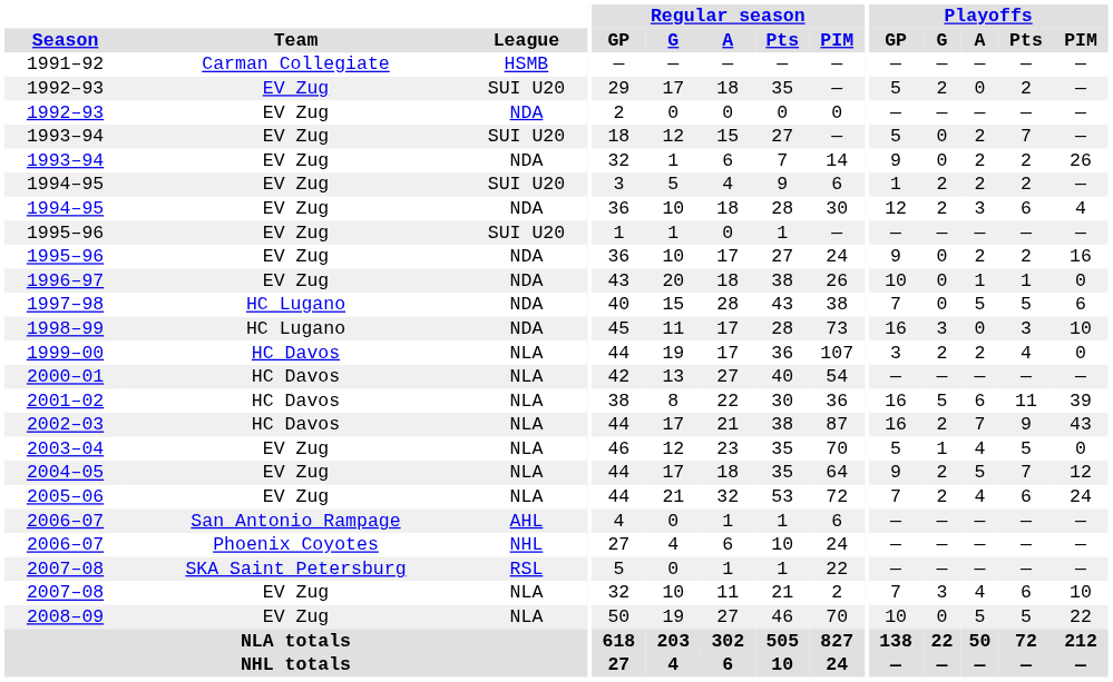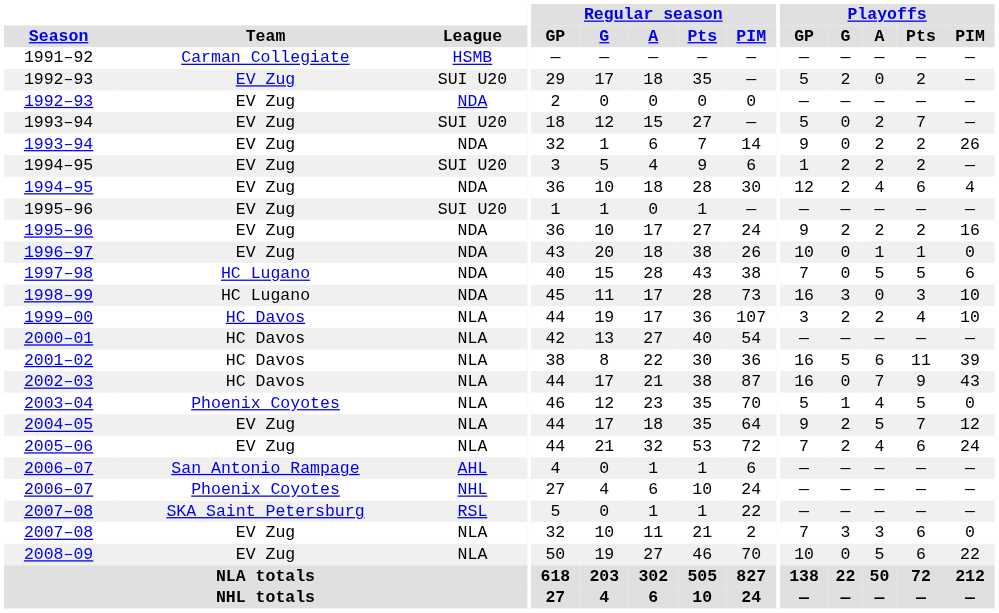 <table border="0" cellpadding="1" cellspacing="0" style="text-align:center; width:60em">
 <tr bgcolor="#e0e0e0">
 <th colspan="3" bgcolor="#ffffff"></th>
 <th rowspan="100" bgcolor="#ffffff"></th>
 <th colspan="5"><a href='#'>Regular season</a></th>
 <th rowspan="100" bgcolor="#ffffff"></th>
 <th colspan="5"><a href='#'>Playoffs</a></th>
 </tr>
 <tr bgcolor="#e0e0e0">
 <th><a href='#'>Season</a></th>
 <th>Team</th>
 <th>League</th>
 <th>GP</th>
 <th><a href='#'>G</a></th>
 <th><a href='#'>A</a></th>
 <th><a href='#'>Pts</a></th>
 <th><a href='#'>PIM</a></th>
 <th>GP</th>
 <th>G</th>
 <th>A</th>
 <th>Pts</th>
 <th>PIM</th>
 </tr>
 <tr>
 <td>1991–92</td>
 <td><a href='#'>Carman Collegiate</a></td>
 <td><a href='#'>HSMB</a></td>
 <td>—</td>
 <td>—</td>
 <td>—</td>
 <td>—</td>
 <td>—</td>
 <td>—</td>
 <td>—</td>
 <td>—</td>
 <td>—</td>
 <td>—</td>
 </tr>
 <tr bgcolor="#f0f0f0">
 <td>1992–93</td>
 <td><a href='#'>EV Zug</a></td>
 <td>SUI U20</td>
 <td>29</td>
 <td>17</td>
 <td>18</td>
 <td>35</td>
 <td>—</td>
 <td>5</td>
 <td>2</td>
 <td>0</td>
 <td>2</td>
 <td>—</td>
 </tr>
 <tr>
 <td><a href='#'>1992–93</a></td>
 <td>EV Zug</td>
 <td><a href='#'>NDA</a></td>
 <td>2</td>
 <td>0</td>
 <td>0</td>
 <td>0</td>
 <td>0</td>
 <td>—</td>
 <td>—</td>
 <td>—</td>
 <td>—</td>
 <td>—</td>
 </tr>
 <tr bgcolor="#f0f0f0">
 <td>1993–94</td>
 <td>EV Zug</td>
 <td>SUI U20</td>
 <td>18</td>
 <td>12</td>
 <td>15</td>
 <td>27</td>
 <td>—</td>
 <td>5</td>
 <td>0</td>
 <td>2</td>
 <td>7</td>
 <td>—</td>
 </tr>
 <tr>
 <td><a href='#'>1993–94</a></td>
 <td>EV Zug</td>
 <td>NDA</td>
 <td>32</td>
 <td>1</td>
 <td>6</td>
 <td>7</td>
 <td>14</td>
 <td>9</td>
 <td>0</td>
 <td>2</td>
 <td>2</td>
 <td>26</td>
 </tr>
 <tr bgcolor="#f0f0f0">
 <td>1994–95</td>
 <td>EV Zug</td>
 <td>SUI U20</td>
 <td>3</td>
 <td>5</td>
 <td>4</td>
 <td>9</td>
 <td>6</td>
 <td>1</td>
 <td>2</td>
 <td>2</td>
 <td>2</td>
 <td>—</td>
 </tr>
 <tr>
 <td><a href='#'>1994–95</a></td>
 <td>EV Zug</td>
 <td>NDA</td>
 <td>36</td>
 <td>10</td>
 <td>18</td>
 <td>28</td>
 <td>30</td>
 <td>12</td>
 <td>2</td>
-<td>3</td>
+<td>4</td>
 <td>6</td>
 <td>4</td>
 </tr>
 <tr bgcolor="#f0f0f0">
 <td>1995–96</td>
 <td>EV Zug</td>
 <td>SUI U20</td>
 <td>1</td>
 <td>1</td>
 <td>0</td>
 <td>1</td>
 <td>—</td>
 <td>—</td>
 <td>—</td>
 <td>—</td>
 <td>—</td>
 <td>—</td>
 </tr>
 <tr>
 <td><a href='#'>1995–96</a></td>
 <td>EV Zug</td>
 <td>NDA</td>
 <td>36</td>
 <td>10</td>
 <td>17</td>
 <td>27</td>
 <td>24</td>
 <td>9</td>
-<td>0</td>
+<td>2</td>
 <td>2</td>
 <td>2</td>
 <td>16</td>
 </tr>
 <tr bgcolor="#f0f0f0">
 <td><a href='#'>1996–97</a></td>
 <td>EV Zug</td>
 <td>NDA</td>
 <td>43</td>
 <td>20</td>
 <td>18</td>
 <td>38</td>
 <td>26</td>
 <td>10</td>
 <td>0</td>
 <td>1</td>
 <td>1</td>
 <td>0</td>
 </tr>
 <tr>
 <td><a href='#'>1997–98</a></td>
 <td><a href='#'>HC Lugano</a></td>
 <td>NDA</td>
 <td>40</td>
 <td>15</td>
 <td>28</td>
 <td>43</td>
 <td>38</td>
 <td>7</td>
 <td>0</td>
 <td>5</td>
 <td>5</td>
 <td>6</td>
 </tr>
 <tr bgcolor="#f0f0f0">
 <td><a href='#'>1998–99</a></td>
 <td>HC Lugano</td>
 <td>NDA</td>
 <td>45</td>
 <td>11</td>
 <td>17</td>
 <td>28</td>
 <td>73</td>
 <td>16</td>
 <td>3</td>
 <td>0</td>
 <td>3</td>
 <td>10</td>
 </tr>
 <tr>
 <td><a href='#'>1999–00</a></td>
 <td><a href='#'>HC Davos</a></td>
 <td>NLA</td>
 <td>44</td>
 <td>19</td>
 <td>17</td>
 <td>36</td>
 <td>107</td>
 <td>3</td>
 <td>2</td>
 <td>2</td>
 <td>4</td>
-<td>0</td>
+<td>10</td>
 </tr>
 <tr bgcolor="#f0f0f0">
 <td><a href='#'>2000–01</a></td>
 <td>HC Davos</td>
 <td>NLA</td>
 <td>42</td>
 <td>13</td>
 <td>27</td>
 <td>40</td>
 <td>54</td>
 <td>—</td>
 <td>—</td>
 <td>—</td>
 <td>—</td>
 <td>—</td>
 </tr>
 <tr>
 <td><a href='#'>2001–02</a></td>
 <td>HC Davos</td>
 <td>NLA</td>
 <td>38</td>
 <td>8</td>
 <td>22</td>
 <td>30</td>
 <td>36</td>
 <td>16</td>
 <td>5</td>
 <td>6</td>
 <td>11</td>
 <td>39</td>
 </tr>
 <tr bgcolor="#f0f0f0">
 <td><a href='#'>2002–03</a></td>
 <td>HC Davos</td>
 <td>NLA</td>
 <td>44</td>
 <td>17</td>
 <td>21</td>
 <td>38</td>
 <td>87</td>
 <td>16</td>
-<td>2</td>
+<td>0</td>
 <td>7</td>
 <td>9</td>
 <td>43</td>
 </tr>
 <tr>
 <td><a href='#'>2003–04</a></td>
-<td>EV Zug</td>
+<td><a href='#'>Phoenix Coyotes</a></td>
 <td>NLA</td>
 <td>46</td>
 <td>12</td>
 <td>23</td>
 <td>35</td>
 <td>70</td>
 <td>5</td>
 <td>1</td>
 <td>4</td>
 <td>5</td>
 <td>0</td>
 </tr>
 <tr bgcolor="#f0f0f0">
 <td><a href='#'>2004–05</a></td>
 <td>EV Zug</td>
 <td>NLA</td>
 <td>44</td>
 <td>17</td>
 <td>18</td>
 <td>35</td>
 <td>64</td>
 <td>9</td>
 <td>2</td>
 <td>5</td>
 <td>7</td>
 <td>12</td>
 </tr>
 <tr>
 <td><a href='#'>2005–06</a></td>
 <td>EV Zug</td>
 <td>NLA</td>
 <td>44</td>
 <td>21</td>
 <td>32</td>
 <td>53</td>
 <td>72</td>
 <td>7</td>
 <td>2</td>
 <td>4</td>
 <td>6</td>
 <td>24</td>
 </tr>
 <tr bgcolor="#f0f0f0">
 <td><a href='#'>2006–07</a></td>
 <td><a href='#'>San Antonio Rampage</a></td>
 <td><a href='#'>AHL</a></td>
 <td>4</td>
 <td>0</td>
 <td>1</td>
 <td>1</td>
 <td>6</td>
 <td>—</td>
 <td>—</td>
 <td>—</td>
 <td>—</td>
 <td>—</td>
 </tr>
 <tr>
 <td><a href='#'>2006–07</a></td>
 <td><a href='#'>Phoenix Coyotes</a></td>
 <td><a href='#'>NHL</a></td>
 <td>27</td>
 <td>4</td>
 <td>6</td>
 <td>10</td>
 <td>24</td>
 <td>—</td>
 <td>—</td>
 <td>—</td>
 <td>—</td>
 <td>—</td>
 </tr>
 <tr bgcolor="#f0f0f0">
 <td><a href='#'>2007–08</a></td>
 <td><a href='#'>SKA Saint Petersburg</a></td>
 <td><a href='#'>RSL</a></td>
 <td>5</td>
 <td>0</td>
 <td>1</td>
 <td>1</td>
 <td>22</td>
 <td>—</td>
 <td>—</td>
 <td>—</td>
 <td>—</td>
 <td>—</td>
 </tr>
 <tr>
 <td><a href='#'>2007–08</a></td>
 <td>EV Zug</td>
 <td>NLA</td>
 <td>32</td>
 <td>10</td>
 <td>11</td>
 <td>21</td>
 <td>2</td>
 <td>7</td>
 <td>3</td>
-<td>4</td>
+<td>3</td>
 <td>6</td>
-<td>10</td>
+<td>0</td>
 </tr>
 <tr bgcolor="#f0f0f0">
 <td><a href='#'>2008–09</a></td>
 <td>EV Zug</td>
 <td>NLA</td>
 <td>50</td>
 <td>19</td>
 <td>27</td>
 <td>46</td>
 <td>70</td>
 <td>10</td>
 <td>0</td>
 <td>5</td>
-<td>5</td>
+<td>6</td>
 <td>22</td>
 </tr>
 <tr bgcolor="#e0e0e0">
 <th colspan="3">NLA totals</th>
 <th>618</th>
 <th>203</th>
 <th>302</th>
 <th>505</th>
 <th>827</th>
 <th>138</th>
 <th>22</th>
 <th>50</th>
 <th>72</th>
 <th>212</th>
 </tr>
 <tr bgcolor="#e0e0e0">
 <th colspan="3">NHL totals</th>
 <th>27</th>
 <th>4</th>
 <th>6</th>
 <th>10</th>
 <th>24</th>
 <th>—</th>
 <th>—</th>
 <th>—</th>
 <th>—</th>
 <th>—</th>
 </tr>
 </table>
